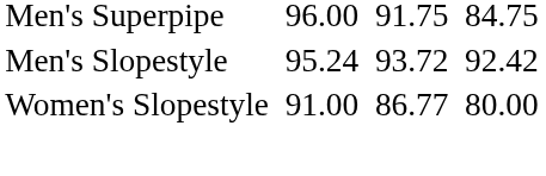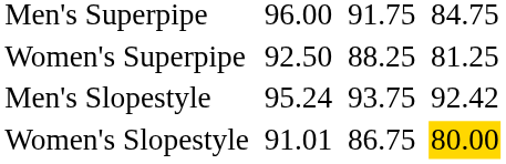 <table>
 <tr>
 <td>Men's Superpipe</td>
 <td></td>
 <td>96.00</td>
 <td></td>
 <td>91.75</td>
 <td></td>
 <td>84.75</td>
 </tr>
 <tr>
+<td>Women's Superpipe</td>
+<td></td>
+<td>92.50</td>
+<td></td>
+<td>88.25</td>
+<td></td>
+<td>81.25</td>
+</tr>
+<tr>
 <td>Men's Slopestyle</td>
 <td></td>
 <td>95.24</td>
 <td></td>
-<td>93.72</td>
+<td>93.75</td>
 <td></td>
 <td>92.42</td>
 </tr>
 <tr>
 <td>Women's Slopestyle</td>
 <td></td>
-<td>91.00</td>
+<td>91.01</td>
 <td></td>
-<td>86.77</td>
+<td>86.75</td>
 <td></td>
-<td>80.00</td>
+<td style="background: gold;">80.00</td>
 </tr>
 </table>
